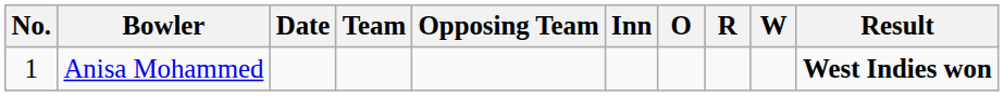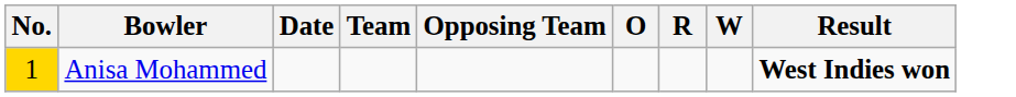 <table class="wikitable sortable">
 <tr align=center>
 <th>No.</th>
 <th>Bowler</th>
 <th>Date</th>
 <th>Team</th>
 <th>Opposing Team</th>
-<th scope="col" style="width:20px;">Inn</th>
 <th scope="col" style="width:20px;">O</th>
 <th scope="col" style="width:20px;">R</th>
 <th scope="col" style="width:20px;">W</th>
 <th>Result</th>
 </tr>
 <tr align=center>
-<td>1</td>
+<td style="background: gold;">1</td>
 <td><a href='#'>Anisa Mohammed</a></td>
-<td></td>
 <td></td>
 <td></td>
 <td></td>
 <td></td>
 <td></td>
 <td></td>
 <td><strong>West Indies won</strong></td>
 </tr>
 </table>
